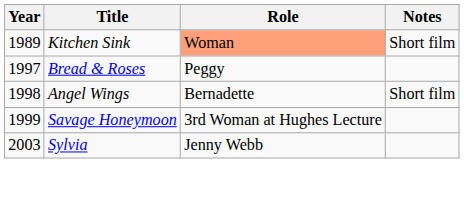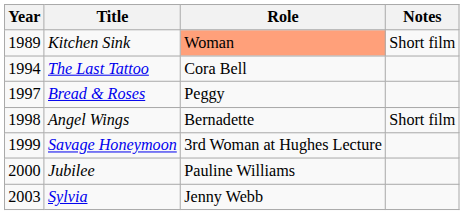 <table class="wikitable sortable">
 <tr>
 <th>Year</th>
 <th>Title</th>
 <th>Role</th>
 <th class="unsortable">Notes</th>
 </tr>
 <tr>
 <td>1989</td>
 <td><em>Kitchen Sink</em></td>
 <td style="background: lightsalmon;">Woman</td>
 <td>Short film</td>
+</tr>
+<tr>
+<td>1994</td>
+<td><em><a href='#'>The Last Tattoo</a></em></td>
+<td>Cora Bell</td>
+<td></td>
 </tr>
 <tr>
 <td>1997</td>
 <td><em><a href='#'>Bread & Roses</a></em></td>
 <td>Peggy</td>
 <td></td>
 </tr>
 <tr>
 <td>1998</td>
 <td><em>Angel Wings</em></td>
 <td>Bernadette</td>
 <td>Short film</td>
 </tr>
 <tr>
 <td>1999</td>
 <td><em><a href='#'>Savage Honeymoon</a></em></td>
 <td>3rd Woman at Hughes Lecture</td>
 <td></td>
 </tr>
 <tr>
+<td>2000</td>
+<td><em>Jubilee</em></td>
+<td>Pauline Williams</td>
+<td></td>
+</tr>
+<tr>
 <td>2003</td>
 <td><em><a href='#'>Sylvia</a></em></td>
 <td>Jenny Webb</td>
 <td></td>
 </tr>
 </table>
